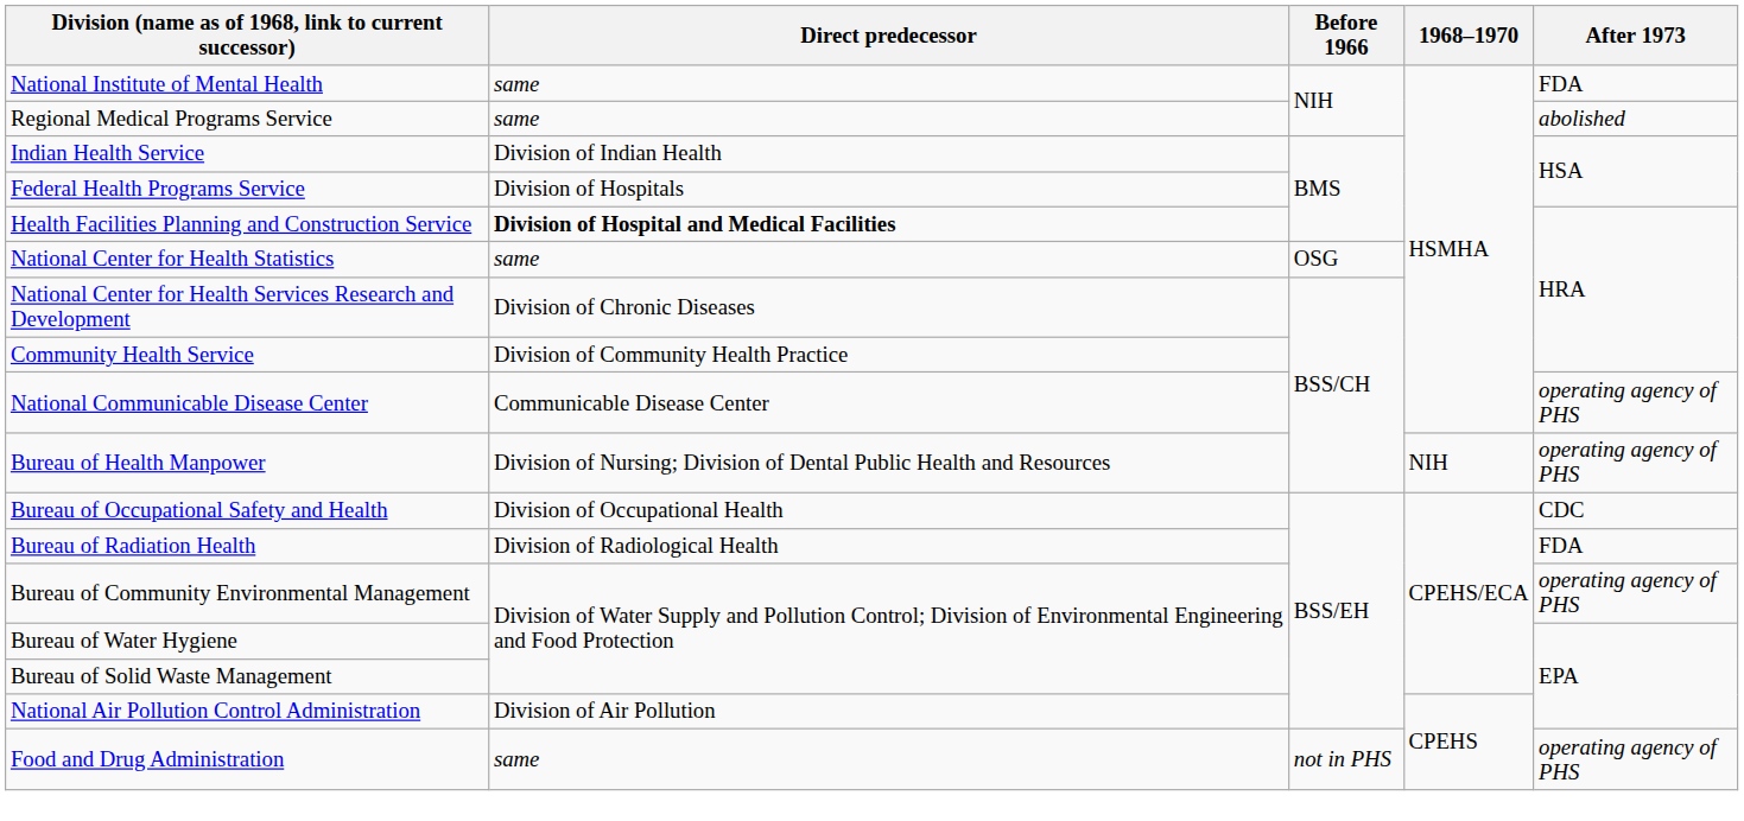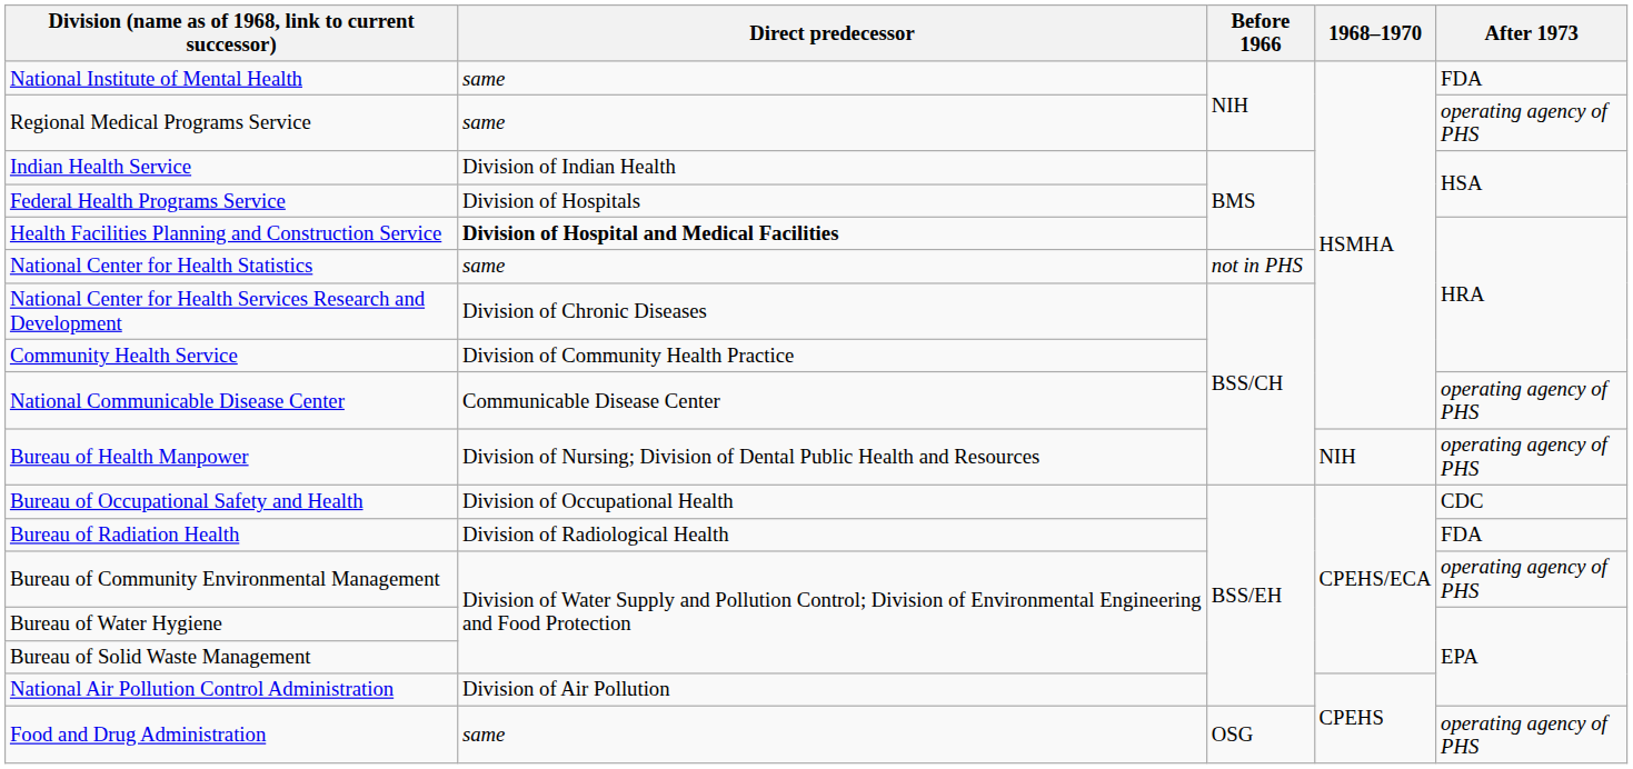 <table class="wikitable">
 <tr>
 <th>Division (name as of 1968, link to current successor)</th>
 <th>Direct predecessor</th>
 <th>Before 1966</th>
 <th>1968–1970</th>
 <th>After 1973</th>
 </tr>
 <tr>
 <td><a href='#'>National Institute of Mental Health</a></td>
 <td><em>same</em></td>
 <td rowspan="2">NIH</td>
 <td rowspan="9">HSMHA</td>
 <td>FDA</td>
 </tr>
 <tr>
 <td>Regional Medical Programs Service</td>
 <td><em>same</em></td>
-<td><em>abolished</em></td>
+<td><em>operating agency of PHS</em></td>
 </tr>
 <tr>
 <td><a href='#'>Indian Health Service</a></td>
 <td>Division of Indian Health</td>
 <td rowspan="3">BMS</td>
 <td rowspan="2">HSA</td>
 </tr>
 <tr>
 <td><a href='#'>Federal Health Programs Service</a></td>
 <td>Division of Hospitals</td>
 </tr>
 <tr>
 <td><a href='#'>Health Facilities Planning and Construction Service</a></td>
 <td><strong>Division of Hospital and Medical Facilities</strong></td>
 <td rowspan="4">HRA</td>
 </tr>
 <tr>
 <td><a href='#'>National Center for Health Statistics</a></td>
 <td><em>same</em></td>
-<td>OSG</td>
+<td><em>not in PHS</em></td>
 </tr>
 <tr>
 <td><a href='#'>National Center for Health Services Research and Development</a></td>
 <td>Division of Chronic Diseases</td>
 <td rowspan="4">BSS/CH</td>
 </tr>
 <tr>
 <td><a href='#'>Community Health Service</a></td>
 <td>Division of Community Health Practice</td>
 </tr>
 <tr>
 <td><a href='#'>National Communicable Disease Center</a></td>
 <td>Communicable Disease Center</td>
 <td><em>operating agency of PHS</em></td>
 </tr>
 <tr>
 <td><a href='#'>Bureau of Health Manpower</a></td>
 <td>Division of Nursing; Division of Dental Public Health and Resources</td>
 <td>NIH</td>
 <td><em>operating agency of PHS</em></td>
 </tr>
 <tr>
 <td><a href='#'>Bureau of Occupational Safety and Health</a></td>
 <td>Division of Occupational Health</td>
 <td rowspan="6">BSS/EH</td>
 <td rowspan="5">CPEHS/ECA</td>
 <td>CDC</td>
 </tr>
 <tr>
 <td><a href='#'>Bureau of Radiation Health</a></td>
 <td>Division of Radiological Health</td>
 <td>FDA</td>
 </tr>
 <tr>
 <td>Bureau of Community Environmental Management</td>
 <td rowspan="3">Division of Water Supply and Pollution Control; Division of Environmental Engineering and Food Protection</td>
 <td><em>operating agency of PHS</em></td>
 </tr>
 <tr>
 <td>Bureau of Water Hygiene</td>
 <td rowspan="3">EPA</td>
 </tr>
 <tr>
 <td>Bureau of Solid Waste Management</td>
 </tr>
 <tr>
 <td><a href='#'>National Air Pollution Control Administration</a></td>
 <td>Division of Air Pollution</td>
 <td rowspan="2">CPEHS</td>
 </tr>
 <tr>
 <td><a href='#'>Food and Drug Administration</a></td>
 <td><em>same</em></td>
-<td><em>not in PHS</em></td>
+<td>OSG</td>
 <td><em>operating agency of PHS</em></td>
 </tr>
 </table>
